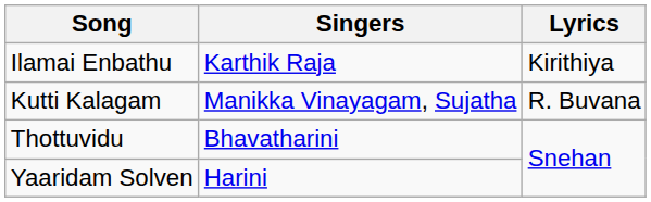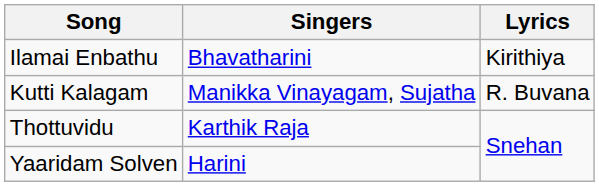 <table class="wikitable">
 <tr>
 <th>Song</th>
 <th>Singers</th>
 <th>Lyrics</th>
 </tr>
 <tr>
 <td>Ilamai Enbathu</td>
-<td><a href='#'>Karthik Raja</a></td>
+<td><a href='#'>Bhavatharini</a></td>
 <td>Kirithiya</td>
 </tr>
 <tr>
 <td>Kutti Kalagam</td>
 <td><a href='#'>Manikka Vinayagam</a>, <a href='#'>Sujatha</a></td>
 <td>R. Buvana</td>
 </tr>
 <tr>
 <td>Thottuvidu</td>
-<td><a href='#'>Bhavatharini</a></td>
+<td><a href='#'>Karthik Raja</a></td>
 <td rowspan=2><a href='#'>Snehan</a></td>
 </tr>
 <tr>
 <td>Yaaridam Solven</td>
 <td><a href='#'>Harini</a></td>
 </tr>
 </table>
